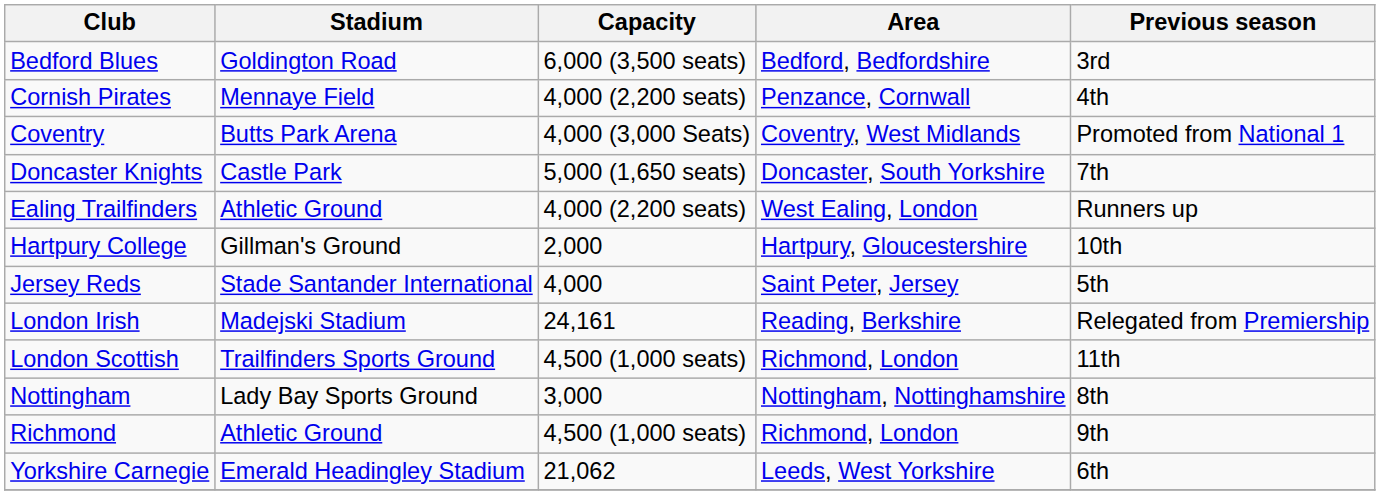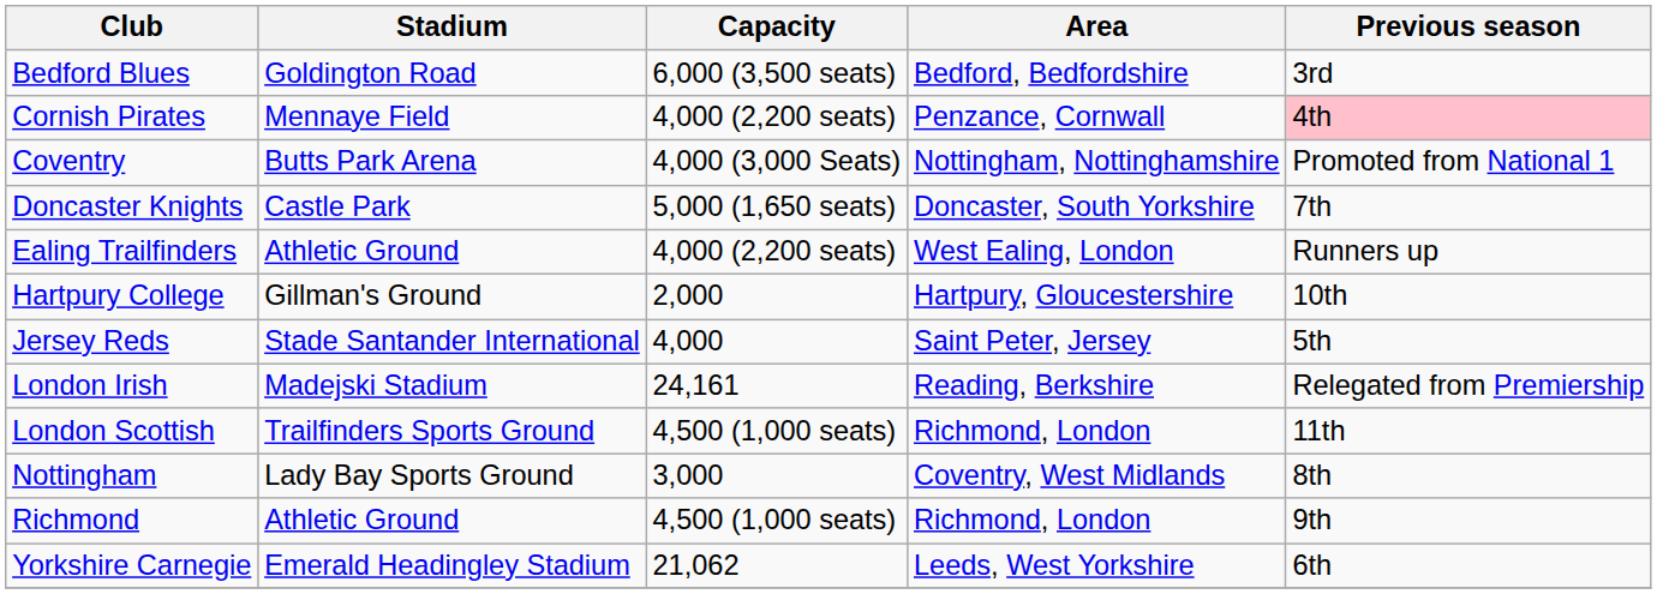 <table class="wikitable sortable">
 <tr>
 <th>Club</th>
 <th>Stadium</th>
 <th>Capacity</th>
 <th>Area</th>
 <th>Previous season</th>
 </tr>
 <tr>
 <td><a href='#'>Bedford Blues</a></td>
 <td><a href='#'>Goldington Road</a></td>
 <td style="text-align:left;">6,000 (3,500 seats)</td>
 <td><a href='#'>Bedford</a>, <a href='#'>Bedfordshire</a></td>
 <td>3rd</td>
 </tr>
 <tr>
 <td><a href='#'>Cornish Pirates</a></td>
 <td><a href='#'>Mennaye Field</a></td>
 <td style="text-align:left;">4,000 (2,200 seats)</td>
 <td><a href='#'>Penzance</a>, <a href='#'>Cornwall</a></td>
-<td>4th</td>
+<td style="background: pink;">4th</td>
 </tr>
 <tr>
 <td><a href='#'>Coventry</a></td>
 <td><a href='#'>Butts Park Arena</a></td>
 <td style="text-align:left;">4,000 (3,000 Seats)</td>
-<td><a href='#'>Coventry</a>, <a href='#'>West Midlands</a></td>
+<td><a href='#'>Nottingham</a>, <a href='#'>Nottinghamshire</a></td>
 <td>Promoted from <a href='#'>National 1</a></td>
 </tr>
 <tr>
 <td><a href='#'>Doncaster Knights</a></td>
 <td><a href='#'>Castle Park</a></td>
 <td style="text-align:left;">5,000 (1,650 seats)</td>
 <td><a href='#'>Doncaster</a>, <a href='#'>South Yorkshire</a></td>
 <td>7th</td>
 </tr>
 <tr>
 <td><a href='#'>Ealing Trailfinders</a></td>
 <td><a href='#'>Athletic Ground</a></td>
 <td style="text-align:left;">4,000 (2,200 seats)</td>
 <td><a href='#'>West Ealing</a>, <a href='#'>London</a></td>
 <td>Runners up</td>
 </tr>
 <tr>
 <td><a href='#'>Hartpury College</a></td>
 <td>Gillman's Ground</td>
 <td style="text-align:left;">2,000</td>
 <td><a href='#'>Hartpury</a>, <a href='#'>Gloucestershire</a></td>
 <td>10th</td>
 </tr>
 <tr>
 <td><a href='#'>Jersey Reds</a></td>
 <td><a href='#'>Stade Santander International</a></td>
 <td style="text-align:left;">4,000</td>
 <td><a href='#'>Saint Peter</a>, <a href='#'>Jersey</a></td>
 <td>5th</td>
 </tr>
 <tr>
 <td><a href='#'>London Irish</a></td>
 <td><a href='#'>Madejski Stadium</a></td>
 <td align=left>24,161</td>
 <td><a href='#'>Reading</a>, <a href='#'>Berkshire</a></td>
 <td>Relegated from <a href='#'>Premiership</a></td>
 </tr>
 <tr>
 <td><a href='#'>London Scottish</a></td>
 <td><a href='#'>Trailfinders Sports Ground</a></td>
 <td style="text-align:left;">4,500 (1,000 seats)</td>
 <td><a href='#'>Richmond</a>, <a href='#'>London</a></td>
 <td>11th</td>
 </tr>
 <tr>
 <td><a href='#'>Nottingham</a></td>
 <td>Lady Bay Sports Ground</td>
 <td style="text-align:left;">3,000</td>
-<td><a href='#'>Nottingham</a>, <a href='#'>Nottinghamshire</a></td>
+<td><a href='#'>Coventry</a>, <a href='#'>West Midlands</a></td>
 <td>8th</td>
 </tr>
 <tr>
 <td><a href='#'>Richmond</a></td>
 <td><a href='#'>Athletic Ground</a></td>
 <td style="text-align:left;">4,500 (1,000 seats)</td>
 <td><a href='#'>Richmond</a>, <a href='#'>London</a></td>
 <td>9th</td>
 </tr>
 <tr>
 <td><a href='#'>Yorkshire Carnegie</a></td>
 <td><a href='#'>Emerald Headingley Stadium</a></td>
 <td style="text-align:left;">21,062</td>
 <td><a href='#'>Leeds</a>, <a href='#'>West Yorkshire</a></td>
 <td>6th</td>
 </tr>
 <tr>
 </tr>
 </table>
